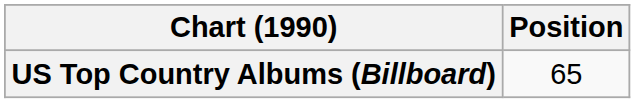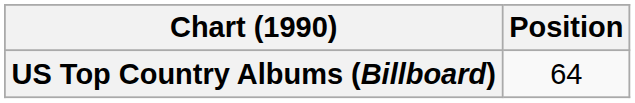 <table class="wikitable plainrowheaders" style="text-align:center">
 <tr>
 <th scope="col">Chart (1990)</th>
 <th scope="col">Position</th>
 </tr>
 <tr>
 <th scope="row">US Top Country Albums (<em>Billboard</em>)</th>
-<td>65</td>
+<td>64</td>
 </tr>
 </table>
